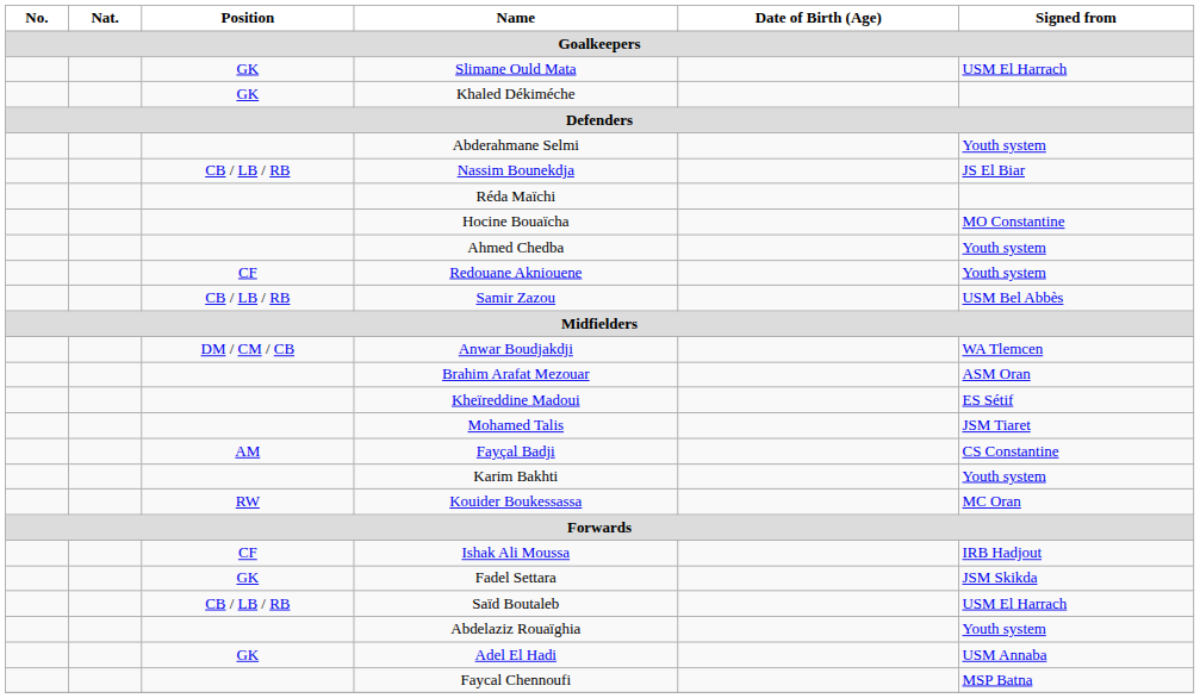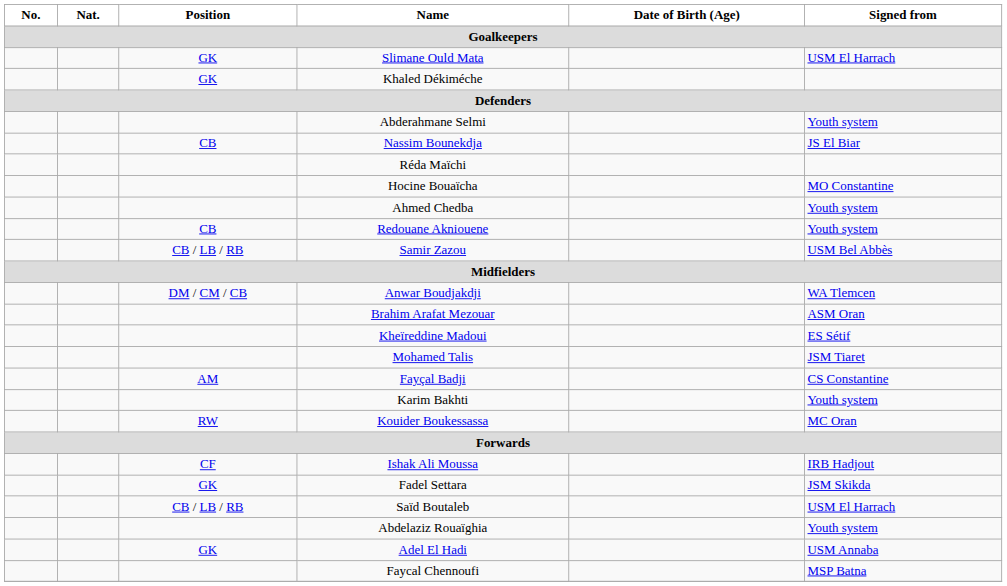 <table class="wikitable" style="text-align:center; font-size:90%; width:70%">
 <tr>
 <th style="background:white; color:black; text-align:center;">No.</th>
 <th style="background:white; color:black; text-align:center;">Nat.</th>
 <th style="background:white; color:black; text-align:center;">Position</th>
 <th style="background:white; color:black; text-align:center;">Name</th>
 <th style="background:white; color:black; text-align:center;">Date of Birth (Age)</th>
 <th style="background:white; color:black; text-align:center;">Signed from</th>
 </tr>
 <tr>
 <th colspan=10 style="background:#DCDCDC; text-align:center;">Goalkeepers</th>
 </tr>
 <tr>
 <td></td>
 <td></td>
 <td><a href='#'>GK</a></td>
 <td><a href='#'>Slimane Ould Mata</a></td>
 <td></td>
 <td style="text-align:left"> <a href='#'>USM El Harrach</a></td>
 </tr>
 <tr>
 <td></td>
 <td></td>
 <td><a href='#'>GK</a></td>
 <td>Khaled Dékiméche</td>
 <td></td>
 <td style="text-align:left"></td>
 </tr>
 <tr>
 <th colspan=10 style="background:#DCDCDC; text-align:center;">Defenders</th>
 </tr>
 <tr>
 <td></td>
 <td></td>
 <td></td>
 <td>Abderahmane Selmi</td>
 <td></td>
 <td style="text-align:left"> <a href='#'>Youth system</a></td>
 </tr>
 <tr>
 <td></td>
 <td></td>
-<td><a href='#'>CB</a> / <a href='#'>LB</a> / <a href='#'>RB</a></td>
+<td><a href='#'>CB</a></td>
 <td><a href='#'>Nassim Bounekdja</a></td>
 <td></td>
 <td style="text-align:left"> <a href='#'>JS El Biar</a></td>
 </tr>
 <tr>
 <td></td>
 <td></td>
 <td></td>
 <td>Réda Maïchi</td>
 <td></td>
 <td style="text-align:left"></td>
 </tr>
 <tr>
 <td></td>
 <td></td>
 <td></td>
 <td>Hocine Bouaïcha</td>
 <td></td>
 <td style="text-align:left"> <a href='#'>MO Constantine</a></td>
 </tr>
 <tr>
 <td></td>
 <td></td>
 <td></td>
 <td>Ahmed Chedba</td>
 <td></td>
 <td style="text-align:left"> <a href='#'>Youth system</a></td>
 </tr>
 <tr>
 <td></td>
 <td></td>
-<td><a href='#'>CF</a></td>
+<td><a href='#'>CB</a></td>
 <td><a href='#'>Redouane Akniouene</a></td>
 <td></td>
 <td style="text-align:left"> <a href='#'>Youth system</a></td>
 </tr>
 <tr>
 <td></td>
 <td></td>
 <td><a href='#'>CB</a> / <a href='#'>LB</a> / <a href='#'>RB</a></td>
 <td><a href='#'>Samir Zazou</a></td>
 <td></td>
 <td style="text-align:left"> <a href='#'>USM Bel Abbès</a></td>
 </tr>
 <tr>
 <th colspan=10 style="background:#DCDCDC; text-align:center;">Midfielders</th>
 </tr>
 <tr>
 <td></td>
 <td></td>
 <td><a href='#'>DM</a> / <a href='#'>CM</a> / <a href='#'>CB</a></td>
 <td><a href='#'>Anwar Boudjakdji</a></td>
 <td></td>
 <td style="text-align:left"> <a href='#'>WA Tlemcen</a></td>
 </tr>
 <tr>
 <td></td>
 <td></td>
 <td></td>
 <td><a href='#'>Brahim Arafat Mezouar</a></td>
 <td></td>
 <td style="text-align:left"> <a href='#'>ASM Oran</a></td>
 </tr>
 <tr>
 <td></td>
 <td></td>
 <td></td>
 <td><a href='#'>Kheïreddine Madoui</a></td>
 <td></td>
 <td style="text-align:left"> <a href='#'>ES Sétif</a></td>
 </tr>
 <tr>
 <td></td>
 <td></td>
 <td></td>
 <td><a href='#'>Mohamed Talis</a></td>
 <td></td>
 <td style="text-align:left"> <a href='#'>JSM Tiaret</a></td>
 </tr>
 <tr>
 <td></td>
 <td></td>
 <td><a href='#'>AM</a></td>
 <td><a href='#'>Fayçal Badji</a></td>
 <td></td>
 <td style="text-align:left"> <a href='#'>CS Constantine</a></td>
 </tr>
 <tr>
 <td></td>
 <td></td>
 <td></td>
 <td>Karim Bakhti</td>
 <td></td>
 <td style="text-align:left"> <a href='#'>Youth system</a></td>
 </tr>
 <tr>
 <td></td>
 <td></td>
 <td><a href='#'>RW</a></td>
 <td><a href='#'>Kouider Boukessassa</a></td>
 <td></td>
 <td style="text-align:left"> <a href='#'>MC Oran</a></td>
 </tr>
 <tr>
 <th colspan=10 style="background:#DCDCDC; text-align:center;">Forwards</th>
 </tr>
 <tr>
 <td></td>
 <td></td>
 <td><a href='#'>CF</a></td>
 <td><a href='#'>Ishak Ali Moussa</a></td>
 <td></td>
 <td style="text-align:left"> <a href='#'>IRB Hadjout</a></td>
 </tr>
 <tr>
 <td></td>
 <td></td>
 <td><a href='#'>GK</a></td>
 <td>Fadel Settara</td>
 <td></td>
 <td style="text-align:left"> <a href='#'>JSM Skikda</a></td>
 </tr>
 <tr>
 <td></td>
 <td></td>
 <td><a href='#'>CB</a> / <a href='#'>LB</a> / <a href='#'>RB</a></td>
 <td>Saïd Boutaleb</td>
 <td></td>
 <td style="text-align:left"> <a href='#'>USM El Harrach</a></td>
 </tr>
 <tr>
 <td></td>
 <td></td>
 <td></td>
 <td>Abdelaziz Rouaïghia</td>
 <td></td>
 <td style="text-align:left"> <a href='#'>Youth system</a></td>
 </tr>
 <tr>
 <td></td>
 <td></td>
 <td><a href='#'>GK</a></td>
 <td><a href='#'>Adel El Hadi</a></td>
 <td></td>
 <td style="text-align:left"> <a href='#'>USM Annaba</a></td>
 </tr>
 <tr>
 <td></td>
 <td></td>
 <td></td>
 <td>Faycal Chennoufi</td>
 <td></td>
 <td style="text-align:left"> <a href='#'>MSP Batna</a></td>
 </tr>
 <tr>
 </tr>
 </table>
